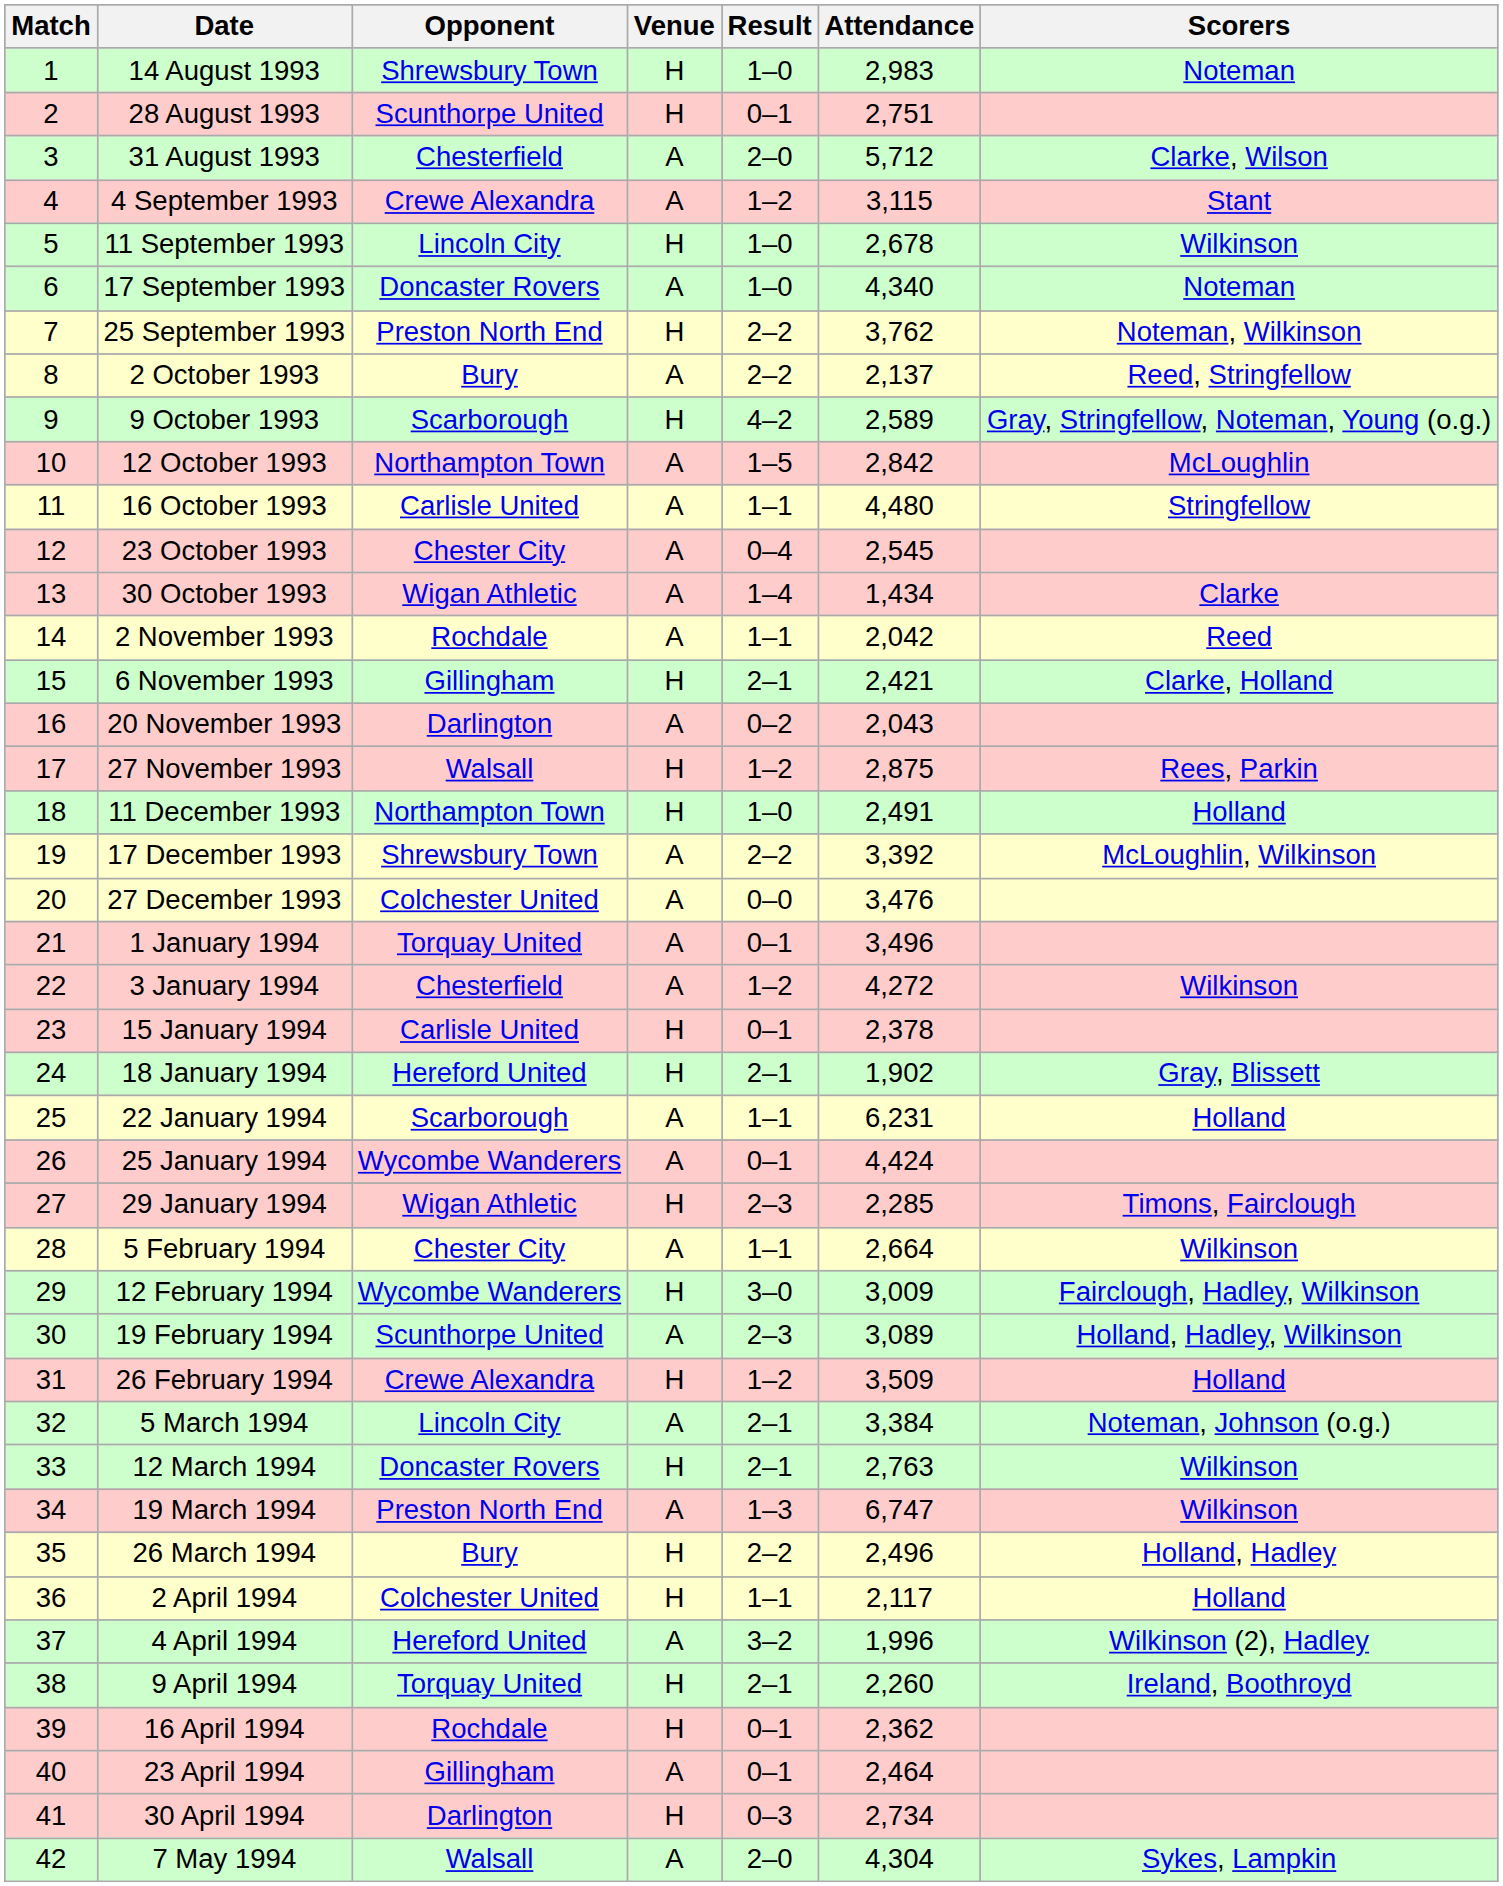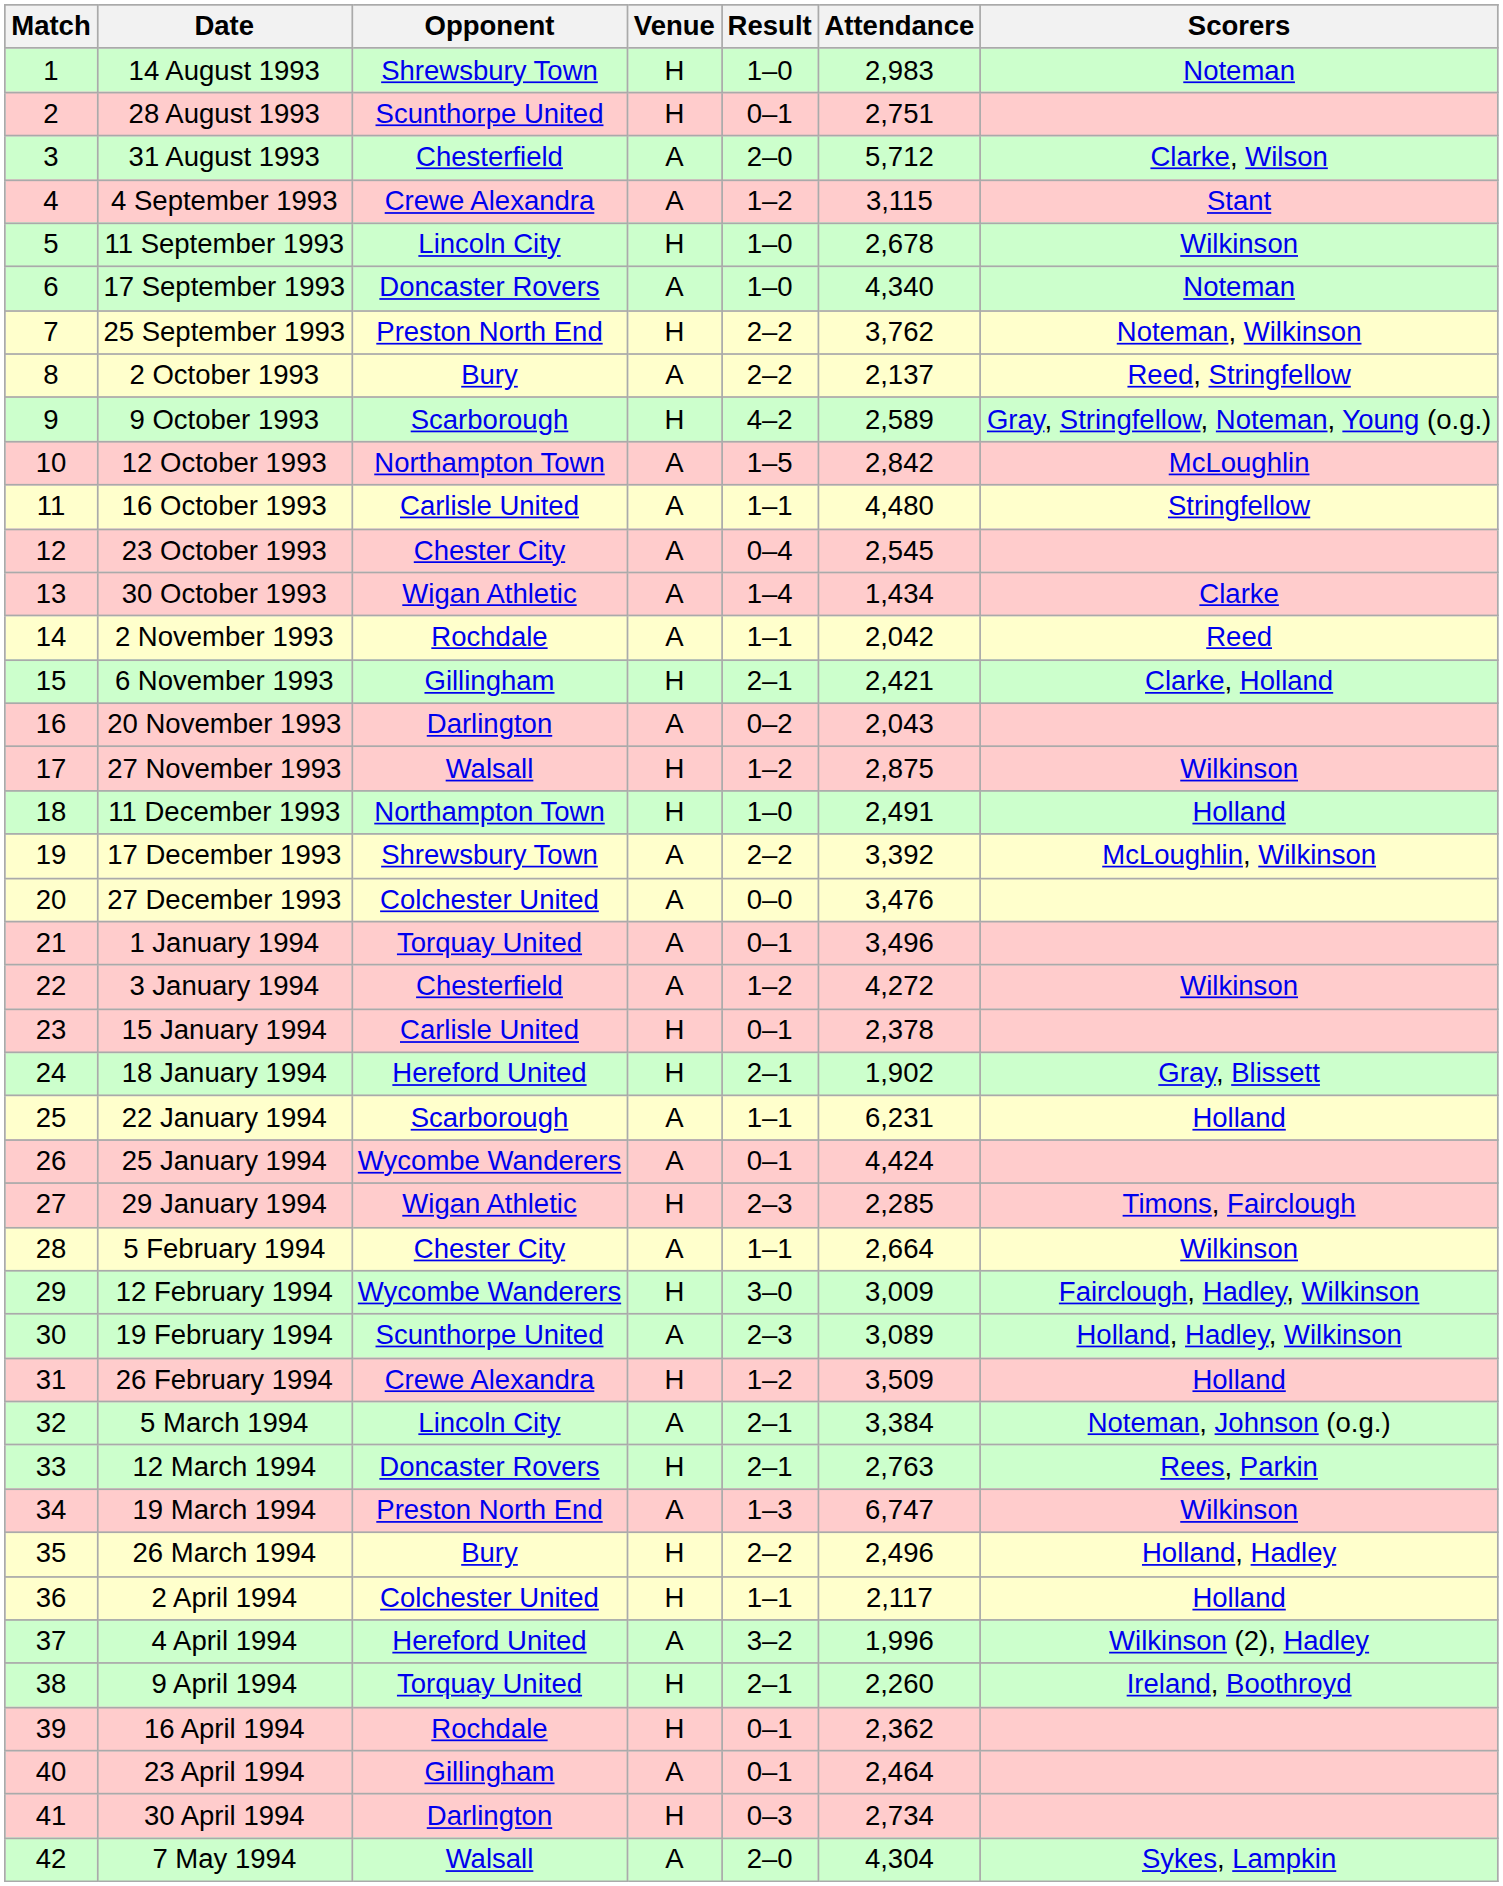 <table class="wikitable" style="font-size:100%; text-align:center">
 <tr>
 <th>Match</th>
 <th>Date</th>
 <th>Opponent</th>
 <th>Venue</th>
 <th>Result</th>
 <th>Attendance</th>
 <th>Scorers</th>
 </tr>
 <tr style="background: #CCFFCC;">
 <td>1</td>
 <td>14 August 1993</td>
 <td><a href='#'>Shrewsbury Town</a></td>
 <td>H</td>
 <td>1–0</td>
 <td>2,983</td>
 <td><a href='#'>Noteman</a></td>
 </tr>
 <tr style="background: #FFCCCC;">
 <td>2</td>
 <td>28 August 1993</td>
 <td><a href='#'>Scunthorpe United</a></td>
 <td>H</td>
 <td>0–1</td>
 <td>2,751</td>
 <td></td>
 </tr>
 <tr style="background: #CCFFCC;">
 <td>3</td>
 <td>31 August 1993</td>
 <td><a href='#'>Chesterfield</a></td>
 <td>A</td>
 <td>2–0</td>
 <td>5,712</td>
 <td><a href='#'>Clarke</a>, <a href='#'>Wilson</a></td>
 </tr>
 <tr style="background: #FFCCCC;">
 <td>4</td>
 <td>4 September 1993</td>
 <td><a href='#'>Crewe Alexandra</a></td>
 <td>A</td>
 <td>1–2</td>
 <td>3,115</td>
 <td><a href='#'>Stant</a></td>
 </tr>
 <tr style="background: #CCFFCC;">
 <td>5</td>
 <td>11 September 1993</td>
 <td><a href='#'>Lincoln City</a></td>
 <td>H</td>
 <td>1–0</td>
 <td>2,678</td>
 <td><a href='#'>Wilkinson</a></td>
 </tr>
 <tr style="background: #CCFFCC;">
 <td>6</td>
 <td>17 September 1993</td>
 <td><a href='#'>Doncaster Rovers</a></td>
 <td>A</td>
 <td>1–0</td>
 <td>4,340</td>
 <td><a href='#'>Noteman</a></td>
 </tr>
 <tr style="background: #FFFFCC;">
 <td>7</td>
 <td>25 September 1993</td>
 <td><a href='#'>Preston North End</a></td>
 <td>H</td>
 <td>2–2</td>
 <td>3,762</td>
 <td><a href='#'>Noteman</a>, <a href='#'>Wilkinson</a></td>
 </tr>
 <tr style="background: #FFFFCC;">
 <td>8</td>
 <td>2 October 1993</td>
 <td><a href='#'>Bury</a></td>
 <td>A</td>
 <td>2–2</td>
 <td>2,137</td>
 <td><a href='#'>Reed</a>, <a href='#'>Stringfellow</a></td>
 </tr>
 <tr style="background: #CCFFCC;">
 <td>9</td>
 <td>9 October 1993</td>
 <td><a href='#'>Scarborough</a></td>
 <td>H</td>
 <td>4–2</td>
 <td>2,589</td>
 <td><a href='#'>Gray</a>, <a href='#'>Stringfellow</a>, <a href='#'>Noteman</a>, <a href='#'>Young</a> (o.g.)</td>
 </tr>
 <tr style="background: #FFCCCC;">
 <td>10</td>
 <td>12 October 1993</td>
 <td><a href='#'>Northampton Town</a></td>
 <td>A</td>
 <td>1–5</td>
 <td>2,842</td>
 <td><a href='#'>McLoughlin</a></td>
 </tr>
 <tr style="background: #FFFFCC;">
 <td>11</td>
 <td>16 October 1993</td>
 <td><a href='#'>Carlisle United</a></td>
 <td>A</td>
 <td>1–1</td>
 <td>4,480</td>
 <td><a href='#'>Stringfellow</a></td>
 </tr>
 <tr style="background: #FFCCCC;">
 <td>12</td>
 <td>23 October 1993</td>
 <td><a href='#'>Chester City</a></td>
 <td>A</td>
 <td>0–4</td>
 <td>2,545</td>
 <td></td>
 </tr>
 <tr style="background: #FFCCCC;">
 <td>13</td>
 <td>30 October 1993</td>
 <td><a href='#'>Wigan Athletic</a></td>
 <td>A</td>
 <td>1–4</td>
 <td>1,434</td>
 <td><a href='#'>Clarke</a></td>
 </tr>
 <tr style="background: #FFFFCC;">
 <td>14</td>
 <td>2 November 1993</td>
 <td><a href='#'>Rochdale</a></td>
 <td>A</td>
 <td>1–1</td>
 <td>2,042</td>
 <td><a href='#'>Reed</a></td>
 </tr>
 <tr style="background: #CCFFCC;">
 <td>15</td>
 <td>6 November 1993</td>
 <td><a href='#'>Gillingham</a></td>
 <td>H</td>
 <td>2–1</td>
 <td>2,421</td>
 <td><a href='#'>Clarke</a>, <a href='#'>Holland</a></td>
 </tr>
 <tr style="background: #FFCCCC;">
 <td>16</td>
 <td>20 November 1993</td>
 <td><a href='#'>Darlington</a></td>
 <td>A</td>
 <td>0–2</td>
 <td>2,043</td>
 <td></td>
 </tr>
 <tr style="background: #FFCCCC;">
 <td>17</td>
 <td>27 November 1993</td>
 <td><a href='#'>Walsall</a></td>
 <td>H</td>
 <td>1–2</td>
 <td>2,875</td>
-<td><a href='#'>Rees</a>, <a href='#'>Parkin</a></td>
+<td><a href='#'>Wilkinson</a></td>
 </tr>
 <tr style="background: #CCFFCC;">
 <td>18</td>
 <td>11 December 1993</td>
 <td><a href='#'>Northampton Town</a></td>
 <td>H</td>
 <td>1–0</td>
 <td>2,491</td>
 <td><a href='#'>Holland</a></td>
 </tr>
 <tr style="background: #FFFFCC;">
 <td>19</td>
 <td>17 December 1993</td>
 <td><a href='#'>Shrewsbury Town</a></td>
 <td>A</td>
 <td>2–2</td>
 <td>3,392</td>
 <td><a href='#'>McLoughlin</a>, <a href='#'>Wilkinson</a></td>
 </tr>
 <tr style="background: #FFFFCC;">
 <td>20</td>
 <td>27 December 1993</td>
 <td><a href='#'>Colchester United</a></td>
 <td>A</td>
 <td>0–0</td>
 <td>3,476</td>
 <td></td>
 </tr>
 <tr style="background: #FFCCCC;">
 <td>21</td>
 <td>1 January 1994</td>
 <td><a href='#'>Torquay United</a></td>
 <td>A</td>
 <td>0–1</td>
 <td>3,496</td>
 <td></td>
 </tr>
 <tr style="background: #FFCCCC;">
 <td>22</td>
 <td>3 January 1994</td>
 <td><a href='#'>Chesterfield</a></td>
 <td>A</td>
 <td>1–2</td>
 <td>4,272</td>
 <td><a href='#'>Wilkinson</a></td>
 </tr>
 <tr style="background: #FFCCCC;">
 <td>23</td>
 <td>15 January 1994</td>
 <td><a href='#'>Carlisle United</a></td>
 <td>H</td>
 <td>0–1</td>
 <td>2,378</td>
 <td></td>
 </tr>
 <tr style="background: #CCFFCC;">
 <td>24</td>
 <td>18 January 1994</td>
 <td><a href='#'>Hereford United</a></td>
 <td>H</td>
 <td>2–1</td>
 <td>1,902</td>
 <td><a href='#'>Gray</a>, <a href='#'>Blissett</a></td>
 </tr>
 <tr style="background: #FFFFCC;">
 <td>25</td>
 <td>22 January 1994</td>
 <td><a href='#'>Scarborough</a></td>
 <td>A</td>
 <td>1–1</td>
 <td>6,231</td>
 <td><a href='#'>Holland</a></td>
 </tr>
 <tr style="background: #FFCCCC;">
 <td>26</td>
 <td>25 January 1994</td>
 <td><a href='#'>Wycombe Wanderers</a></td>
 <td>A</td>
 <td>0–1</td>
 <td>4,424</td>
 <td></td>
 </tr>
 <tr style="background: #FFCCCC;">
 <td>27</td>
 <td>29 January 1994</td>
 <td><a href='#'>Wigan Athletic</a></td>
 <td>H</td>
 <td>2–3</td>
 <td>2,285</td>
 <td><a href='#'>Timons</a>, <a href='#'>Fairclough</a></td>
 </tr>
 <tr style="background: #FFFFCC;">
 <td>28</td>
 <td>5 February 1994</td>
 <td><a href='#'>Chester City</a></td>
 <td>A</td>
 <td>1–1</td>
 <td>2,664</td>
 <td><a href='#'>Wilkinson</a></td>
 </tr>
 <tr style="background: #CCFFCC;">
 <td>29</td>
 <td>12 February 1994</td>
 <td><a href='#'>Wycombe Wanderers</a></td>
 <td>H</td>
 <td>3–0</td>
 <td>3,009</td>
 <td><a href='#'>Fairclough</a>, <a href='#'>Hadley</a>, <a href='#'>Wilkinson</a></td>
 </tr>
 <tr style="background: #CCFFCC;">
 <td>30</td>
 <td>19 February 1994</td>
 <td><a href='#'>Scunthorpe United</a></td>
 <td>A</td>
 <td>2–3</td>
 <td>3,089</td>
 <td><a href='#'>Holland</a>, <a href='#'>Hadley</a>, <a href='#'>Wilkinson</a></td>
 </tr>
 <tr style="background: #FFCCCC;">
 <td>31</td>
 <td>26 February 1994</td>
 <td><a href='#'>Crewe Alexandra</a></td>
 <td>H</td>
 <td>1–2</td>
 <td>3,509</td>
 <td><a href='#'>Holland</a></td>
 </tr>
 <tr style="background: #CCFFCC;">
 <td>32</td>
 <td>5 March 1994</td>
 <td><a href='#'>Lincoln City</a></td>
 <td>A</td>
 <td>2–1</td>
 <td>3,384</td>
 <td><a href='#'>Noteman</a>, <a href='#'>Johnson</a> (o.g.)</td>
 </tr>
 <tr style="background: #CCFFCC;">
 <td>33</td>
 <td>12 March 1994</td>
 <td><a href='#'>Doncaster Rovers</a></td>
 <td>H</td>
 <td>2–1</td>
 <td>2,763</td>
-<td><a href='#'>Wilkinson</a></td>
+<td><a href='#'>Rees</a>, <a href='#'>Parkin</a></td>
 </tr>
 <tr style="background: #FFCCCC;">
 <td>34</td>
 <td>19 March 1994</td>
 <td><a href='#'>Preston North End</a></td>
 <td>A</td>
 <td>1–3</td>
 <td>6,747</td>
 <td><a href='#'>Wilkinson</a></td>
 </tr>
 <tr style="background: #FFFFCC;">
 <td>35</td>
 <td>26 March 1994</td>
 <td><a href='#'>Bury</a></td>
 <td>H</td>
 <td>2–2</td>
 <td>2,496</td>
 <td><a href='#'>Holland</a>, <a href='#'>Hadley</a></td>
 </tr>
 <tr style="background: #FFFFCC;">
 <td>36</td>
 <td>2 April 1994</td>
 <td><a href='#'>Colchester United</a></td>
 <td>H</td>
 <td>1–1</td>
 <td>2,117</td>
 <td><a href='#'>Holland</a></td>
 </tr>
 <tr style="background: #CCFFCC;">
 <td>37</td>
 <td>4 April 1994</td>
 <td><a href='#'>Hereford United</a></td>
 <td>A</td>
 <td>3–2</td>
 <td>1,996</td>
 <td><a href='#'>Wilkinson</a> (2), <a href='#'>Hadley</a></td>
 </tr>
 <tr style="background: #CCFFCC;">
 <td>38</td>
 <td>9 April 1994</td>
 <td><a href='#'>Torquay United</a></td>
 <td>H</td>
 <td>2–1</td>
 <td>2,260</td>
 <td><a href='#'>Ireland</a>, <a href='#'>Boothroyd</a></td>
 </tr>
 <tr style="background: #FFCCCC;">
 <td>39</td>
 <td>16 April 1994</td>
 <td><a href='#'>Rochdale</a></td>
 <td>H</td>
 <td>0–1</td>
 <td>2,362</td>
 <td></td>
 </tr>
 <tr style="background: #FFCCCC;">
 <td>40</td>
 <td>23 April 1994</td>
 <td><a href='#'>Gillingham</a></td>
 <td>A</td>
 <td>0–1</td>
 <td>2,464</td>
 <td></td>
 </tr>
 <tr style="background: #FFCCCC;">
 <td>41</td>
 <td>30 April 1994</td>
 <td><a href='#'>Darlington</a></td>
 <td>H</td>
 <td>0–3</td>
 <td>2,734</td>
 <td></td>
 </tr>
 <tr style="background: #CCFFCC;">
 <td>42</td>
 <td>7 May 1994</td>
 <td><a href='#'>Walsall</a></td>
 <td>A</td>
 <td>2–0</td>
 <td>4,304</td>
 <td><a href='#'>Sykes</a>, <a href='#'>Lampkin</a></td>
 </tr>
 </table>
